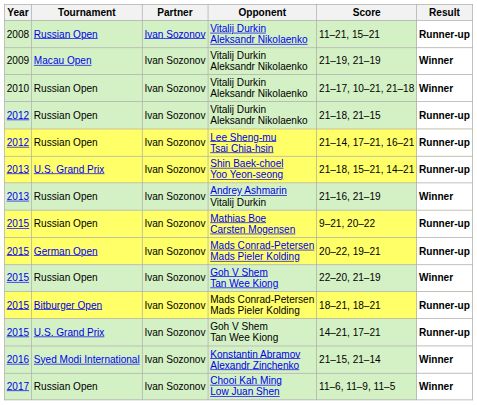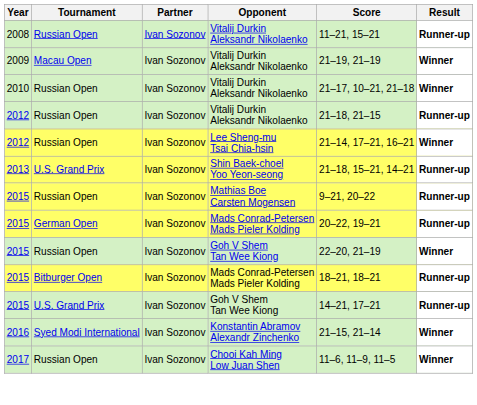 <table class="sortable wikitable" style="font-size: 90%;">
 <tr>
 <th>Year</th>
 <th>Tournament</th>
 <th>Partner</th>
 <th>Opponent</th>
 <th>Score</th>
 <th>Result</th>
 </tr>
 <tr style="background:#D4F1C5">
 <td align="center">2008</td>
 <td align="left"><a href='#'>Russian Open</a></td>
 <td align="left"> <a href='#'>Ivan Sozonov</a></td>
 <td align="left"> <a href='#'>Vitalij Durkin</a> <br>  <a href='#'>Aleksandr Nikolaenko</a></td>
 <td align="left">11–21, 15–21</td>
 <td style="text-align:left; background:white"> <strong>Runner-up</strong></td>
 </tr>
 <tr style="background:#D4F1C5">
 <td align="center">2009</td>
 <td align="left"><a href='#'>Macau Open</a></td>
 <td align="left"> Ivan Sozonov</td>
 <td align="left"> Vitalij Durkin <br>  Aleksandr Nikolaenko</td>
 <td align="left">21–19, 21–19</td>
 <td style="text-align:left; background:white"> <strong>Winner</strong></td>
 </tr>
 <tr style="background:#D4F1C5">
 <td align="center">2010</td>
 <td align="left">Russian Open</td>
 <td align="left"> Ivan Sozonov</td>
 <td align="left"> Vitalij Durkin <br>  Aleksandr Nikolaenko</td>
 <td align="left">21–17, 10–21, 21–18</td>
 <td style="text-align:left; background:white"> <strong>Winner</strong></td>
 </tr>
 <tr style="background:#D4F1C5">
 <td align="center"><a href='#'>2012</a></td>
 <td align="left">Russian Open</td>
 <td align="left"> Ivan Sozonov</td>
 <td align="left"> Vitalij Durkin <br>  Aleksandr Nikolaenko</td>
 <td align="left">21–18, 21–15</td>
 <td style="text-align:left; background:white"> <strong>Runner-up</strong></td>
 </tr>
 <tr style="background:#FFFF67">
 <td align="center"><a href='#'>2012</a></td>
 <td align="left">Russian Open</td>
 <td align="left"> Ivan Sozonov</td>
 <td align="left"> <a href='#'>Lee Sheng-mu</a> <br>  <a href='#'>Tsai Chia-hsin</a></td>
 <td align="left">21–14, 17–21, 16–21</td>
-<td style="text-align:left; background:white"> <strong>Runner-up</strong></td>
+<td style="text-align:left; background:white"> <strong>Winner</strong></td>
 </tr>
 <tr style="background:#FFFF67">
 <td align="center"><a href='#'>2013</a></td>
 <td align="left"><a href='#'>U.S. Grand Prix</a></td>
 <td align="left"> Ivan Sozonov</td>
 <td align="left"> <a href='#'>Shin Baek-choel</a> <br>  <a href='#'>Yoo Yeon-seong</a></td>
 <td align="left">21–18, 15–21, 14–21</td>
 <td style="text-align:left; background:white"> <strong>Runner-up</strong></td>
-</tr>
-<tr style="background:#D4F1C5">
-<td align="center"><a href='#'>2013</a></td>
-<td align="left">Russian Open</td>
-<td align="left"> Ivan Sozonov</td>
-<td align="left"> <a href='#'>Andrey Ashmarin</a> <br>  Vitalij Durkin</td>
-<td align="left">21–16, 21–19</td>
-<td style="text-align:left; background:white"> <strong>Winner</strong></td>
 </tr>
 <tr style="background:#FFFF67">
 <td align="center"><a href='#'>2015</a></td>
 <td align="left">Russian Open</td>
 <td align="left"> Ivan Sozonov</td>
 <td align="left"> <a href='#'>Mathias Boe</a> <br>  <a href='#'>Carsten Mogensen</a></td>
 <td align="left">9–21, 20–22</td>
 <td style="text-align:left; background:white"> <strong>Runner-up</strong></td>
 </tr>
 <tr style="background:#FFFF67">
 <td align="center"><a href='#'>2015</a></td>
 <td align="left"><a href='#'>German Open</a></td>
 <td align="left"> Ivan Sozonov</td>
 <td align="left"> <a href='#'>Mads Conrad-Petersen</a> <br>  <a href='#'>Mads Pieler Kolding</a></td>
 <td align="left">20–22, 19–21</td>
 <td style="text-align:left; background:white"> <strong>Runner-up</strong></td>
 </tr>
 <tr style="background:#D4F1C5">
 <td align="center"><a href='#'>2015</a></td>
 <td align="left">Russian Open</td>
 <td align="left"> Ivan Sozonov</td>
 <td align="left"> <a href='#'>Goh V Shem</a> <br>  <a href='#'>Tan Wee Kiong</a></td>
 <td align="left">22–20, 21–19</td>
 <td style="text-align:left; background:white"> <strong>Winner</strong></td>
 </tr>
 <tr style="background:#FFFF67">
 <td align="center"><a href='#'>2015</a></td>
 <td align="left"><a href='#'>Bitburger Open</a></td>
 <td align="left"> Ivan Sozonov</td>
 <td align="left"> Mads Conrad-Petersen <br>  Mads Pieler Kolding</td>
 <td align="left">18–21, 18–21</td>
 <td style="text-align:left; background:white"> <strong>Runner-up</strong></td>
 </tr>
 <tr style="background:#D4F1C5">
 <td align="center"><a href='#'>2015</a></td>
 <td align="left"><a href='#'>U.S. Grand Prix</a></td>
 <td align="left"> Ivan Sozonov</td>
 <td align="left"> Goh V Shem <br>  Tan Wee Kiong</td>
 <td align="left">14–21, 17–21</td>
 <td style="text-align:left; background:white"> <strong>Runner-up</strong></td>
 </tr>
 <tr style="background:#D4F1C5">
 <td align="center"><a href='#'>2016</a></td>
 <td align="left"><a href='#'>Syed Modi International</a></td>
 <td align="left"> Ivan Sozonov</td>
 <td align="left"> <a href='#'>Konstantin Abramov</a> <br>  <a href='#'>Alexandr Zinchenko</a></td>
 <td align="left">21–15, 21–14</td>
 <td style="text-align:left; background:white"> <strong>Winner</strong></td>
 </tr>
 <tr style="background:#D4F1C5">
 <td align="center"><a href='#'>2017</a></td>
 <td align="left">Russian Open</td>
 <td align="left"> Ivan Sozonov</td>
 <td align="left"> <a href='#'>Chooi Kah Ming</a> <br>  <a href='#'>Low Juan Shen</a></td>
 <td align="left">11–6, 11–9, 11–5</td>
 <td style="text-align:left; background:white"> <strong>Winner</strong></td>
 </tr>
 </table>
